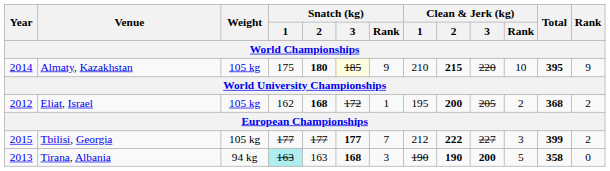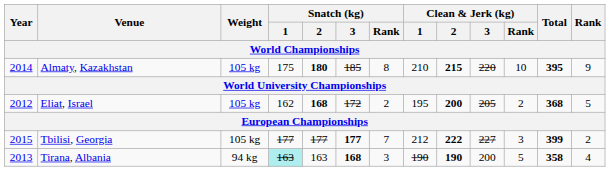 <table class = "wikitable" style="text-align:center;">
 <tr>
 <th rowspan=2 width=40>Year</th>
 <th rowspan=2 width=250>Venue</th>
 <th rowspan=2 width=60>Weight</th>
 <th colspan=4>Snatch (kg)</th>
 <th colspan=4>Clean & Jerk (kg)</th>
 <th rowspan=2 width=40>Total</th>
 <th rowspan=2 width=40>Rank</th>
 </tr>
 <tr>
 <th width=40>1</th>
 <th width=40>2</th>
 <th width=40>3</th>
 <th width=40>Rank</th>
 <th width=40>1</th>
 <th width=40>2</th>
 <th width=40>3</th>
 <th width=40>Rank</th>
 </tr>
 <tr>
 <th colspan=13><a href='#'>World Championships</a></th>
 </tr>
 <tr>
 <td><a href='#'>2014</a></td>
 <td align=left> <a href='#'>Almaty</a>, <a href='#'>Kazakhstan</a></td>
 <td><a href='#'>105 kg</a></td>
 <td>175</td>
 <td><strong>180</strong></td>
-<td style="background: lightyellow;"><s>185</s></td>
-<td>9</td>
+<td><s>185</s></td>
+<td>8</td>
 <td>210</td>
 <td><strong>215</strong></td>
 <td><s>220</s></td>
 <td>10</td>
 <td><strong>395</strong></td>
 <td>9</td>
 </tr>
 <tr>
 <th colspan=13><a href='#'>World University Championships</a></th>
 </tr>
 <tr>
 <td><a href='#'>2012</a></td>
 <td align=left> <a href='#'>Eliat</a>, <a href='#'>Israel</a></td>
 <td><a href='#'>105 kg</a></td>
 <td>162</td>
 <td><strong>168</strong></td>
 <td><s>172</s></td>
-<td>1</td>
+<td>2</td>
 <td>195</td>
 <td><strong>200</strong></td>
 <td><s>205</s></td>
 <td>2</td>
 <td><strong>368</strong></td>
-<td>2</td>
+<td>5</td>
 </tr>
 <tr>
 <th colspan=13><a href='#'>European Championships</a></th>
 </tr>
 <tr>
 <td><a href='#'>2015</a></td>
 <td align=left> <a href='#'>Tbilisi</a>, <a href='#'>Georgia</a></td>
 <td>105 kg</td>
 <td><s>177</s></td>
 <td><s>177</s></td>
 <td><strong>177</strong></td>
 <td>7</td>
 <td>212</td>
 <td><strong>222</strong></td>
 <td><s>227</s></td>
 <td>3</td>
 <td><strong>399</strong></td>
 <td>2</td>
 </tr>
 <tr>
 <td><a href='#'>2013</a></td>
 <td align=left> <a href='#'>Tirana</a>, <a href='#'>Albania</a></td>
 <td>94 kg</td>
 <td style="background: paleturquoise;"><s>163</s></td>
 <td>163</td>
 <td><strong>168</strong></td>
 <td>3</td>
 <td><s>190</s></td>
 <td><strong>190</strong></td>
-<td><strong>200</strong></td>
+<td>200</td>
 <td>5</td>
 <td><strong>358</strong></td>
-<td>0</td>
+<td>4</td>
 </tr>
 </table>
